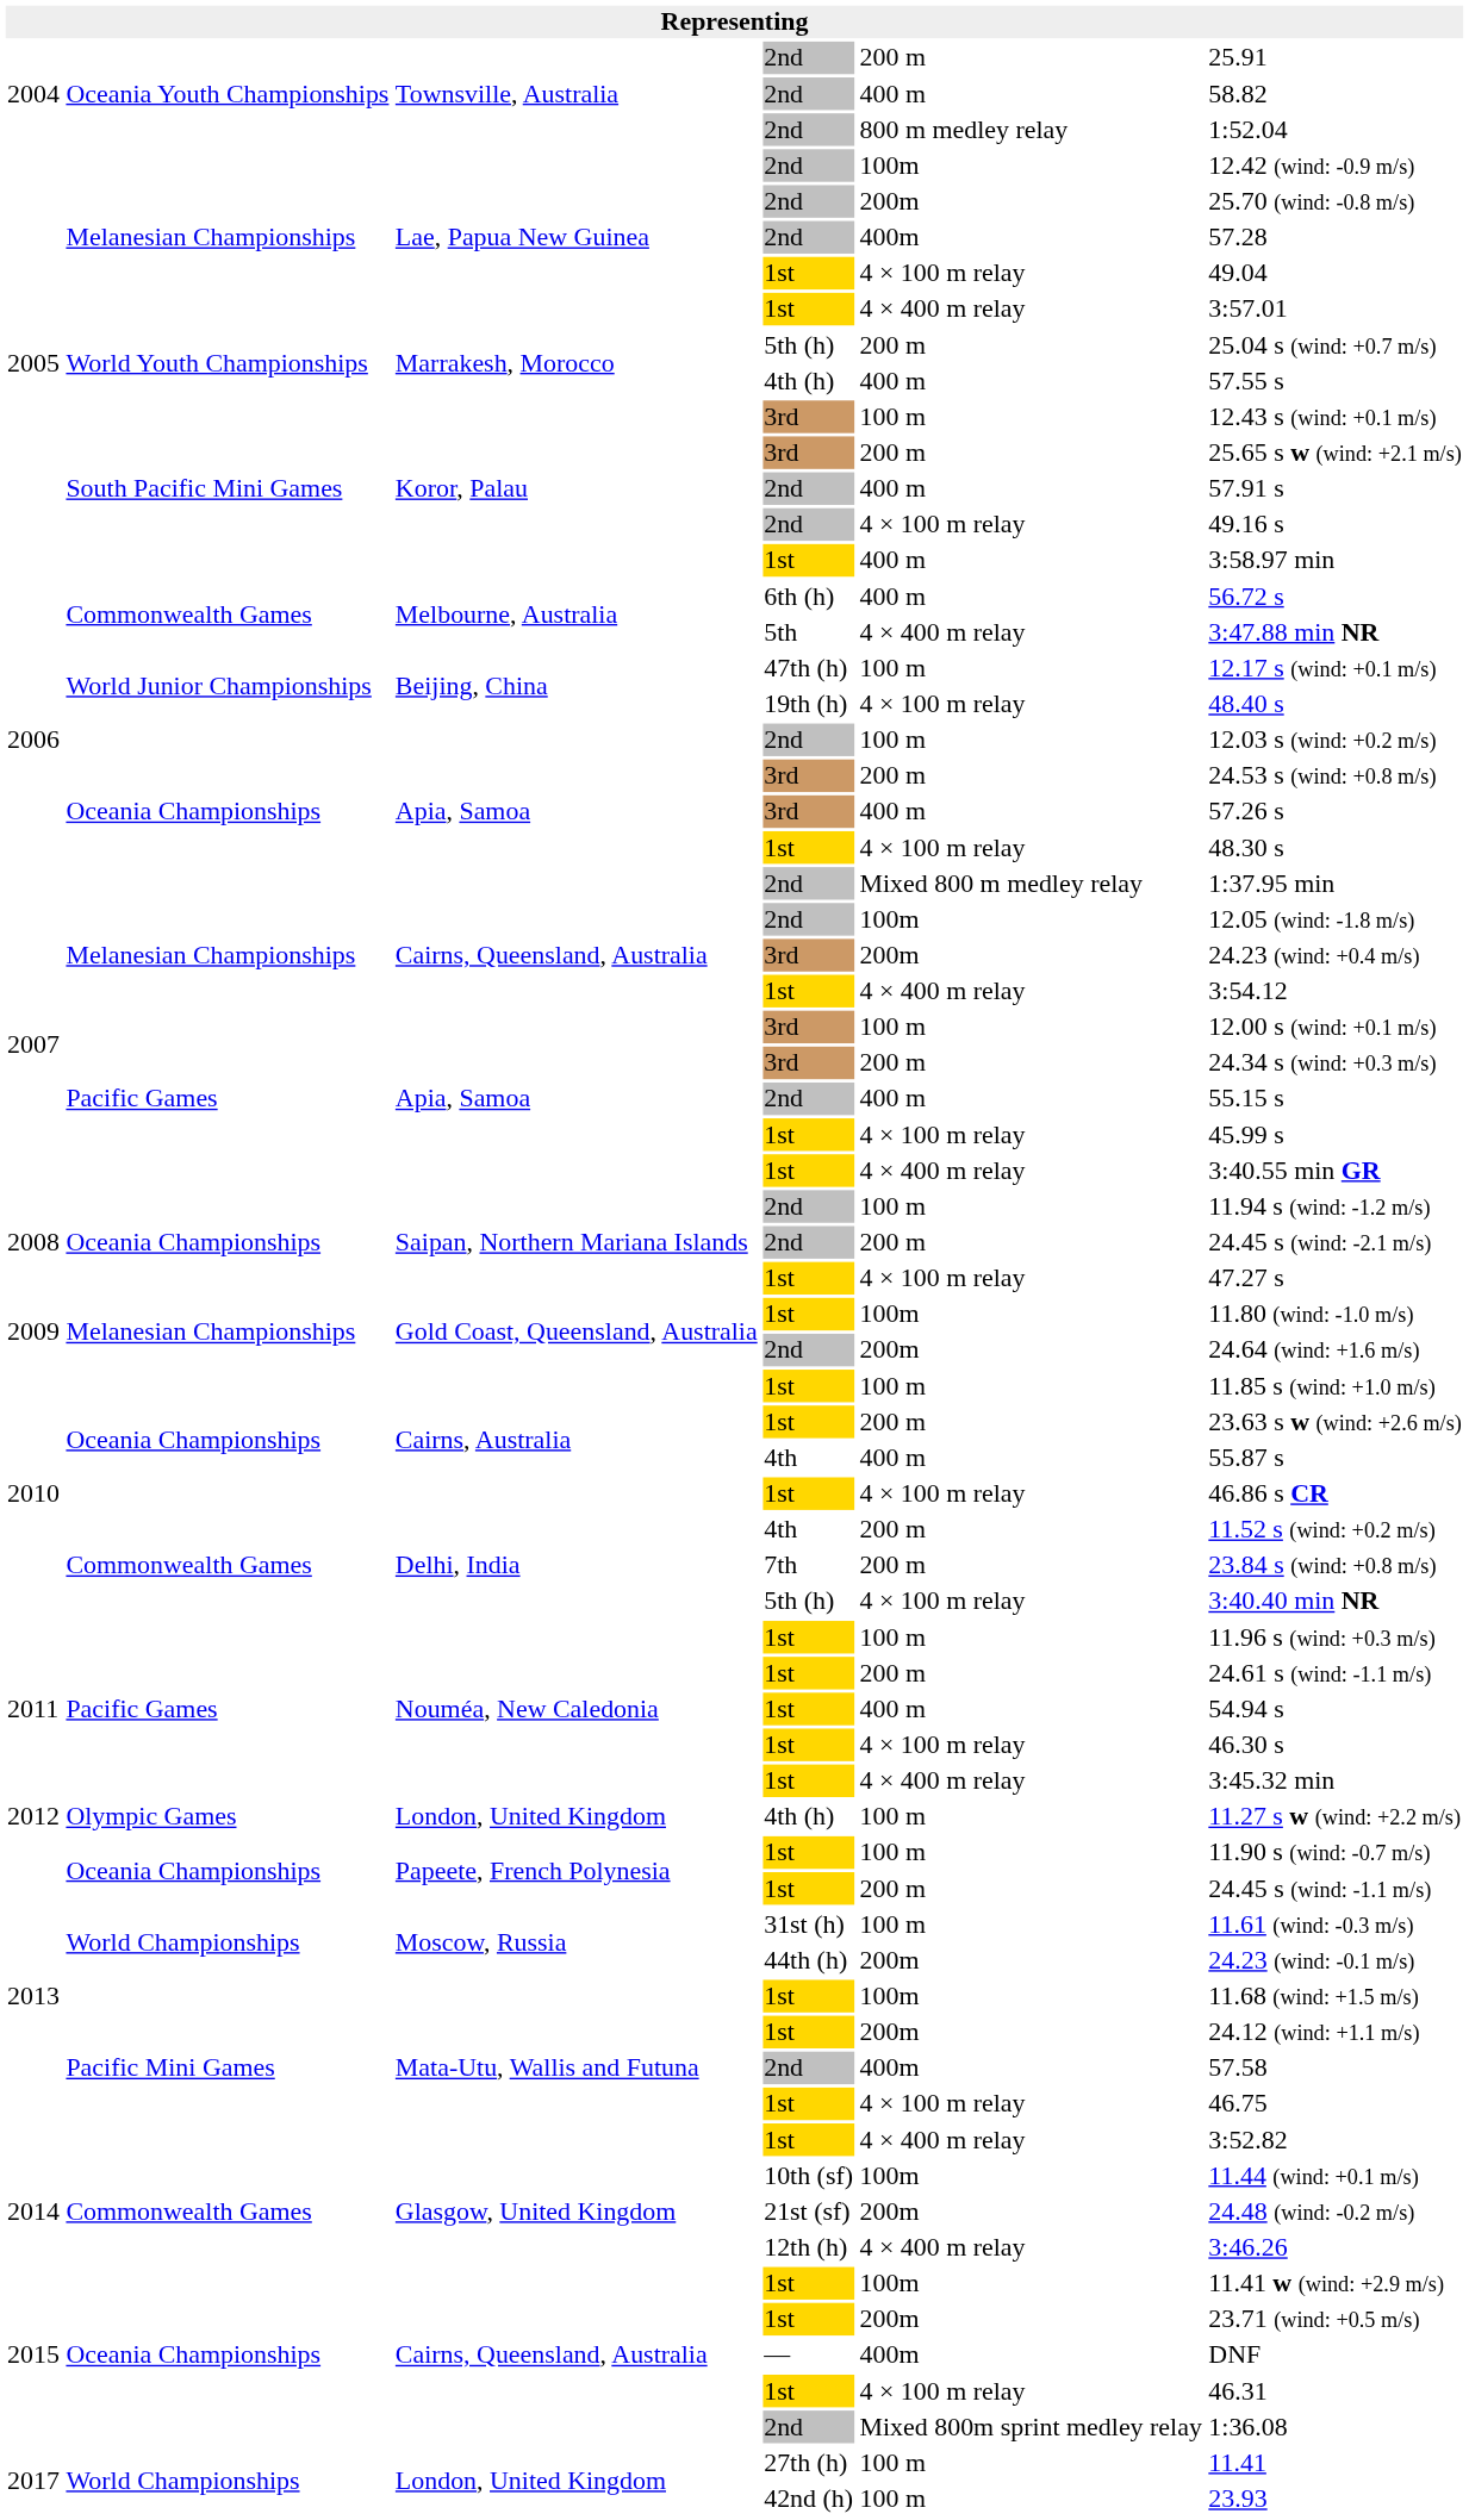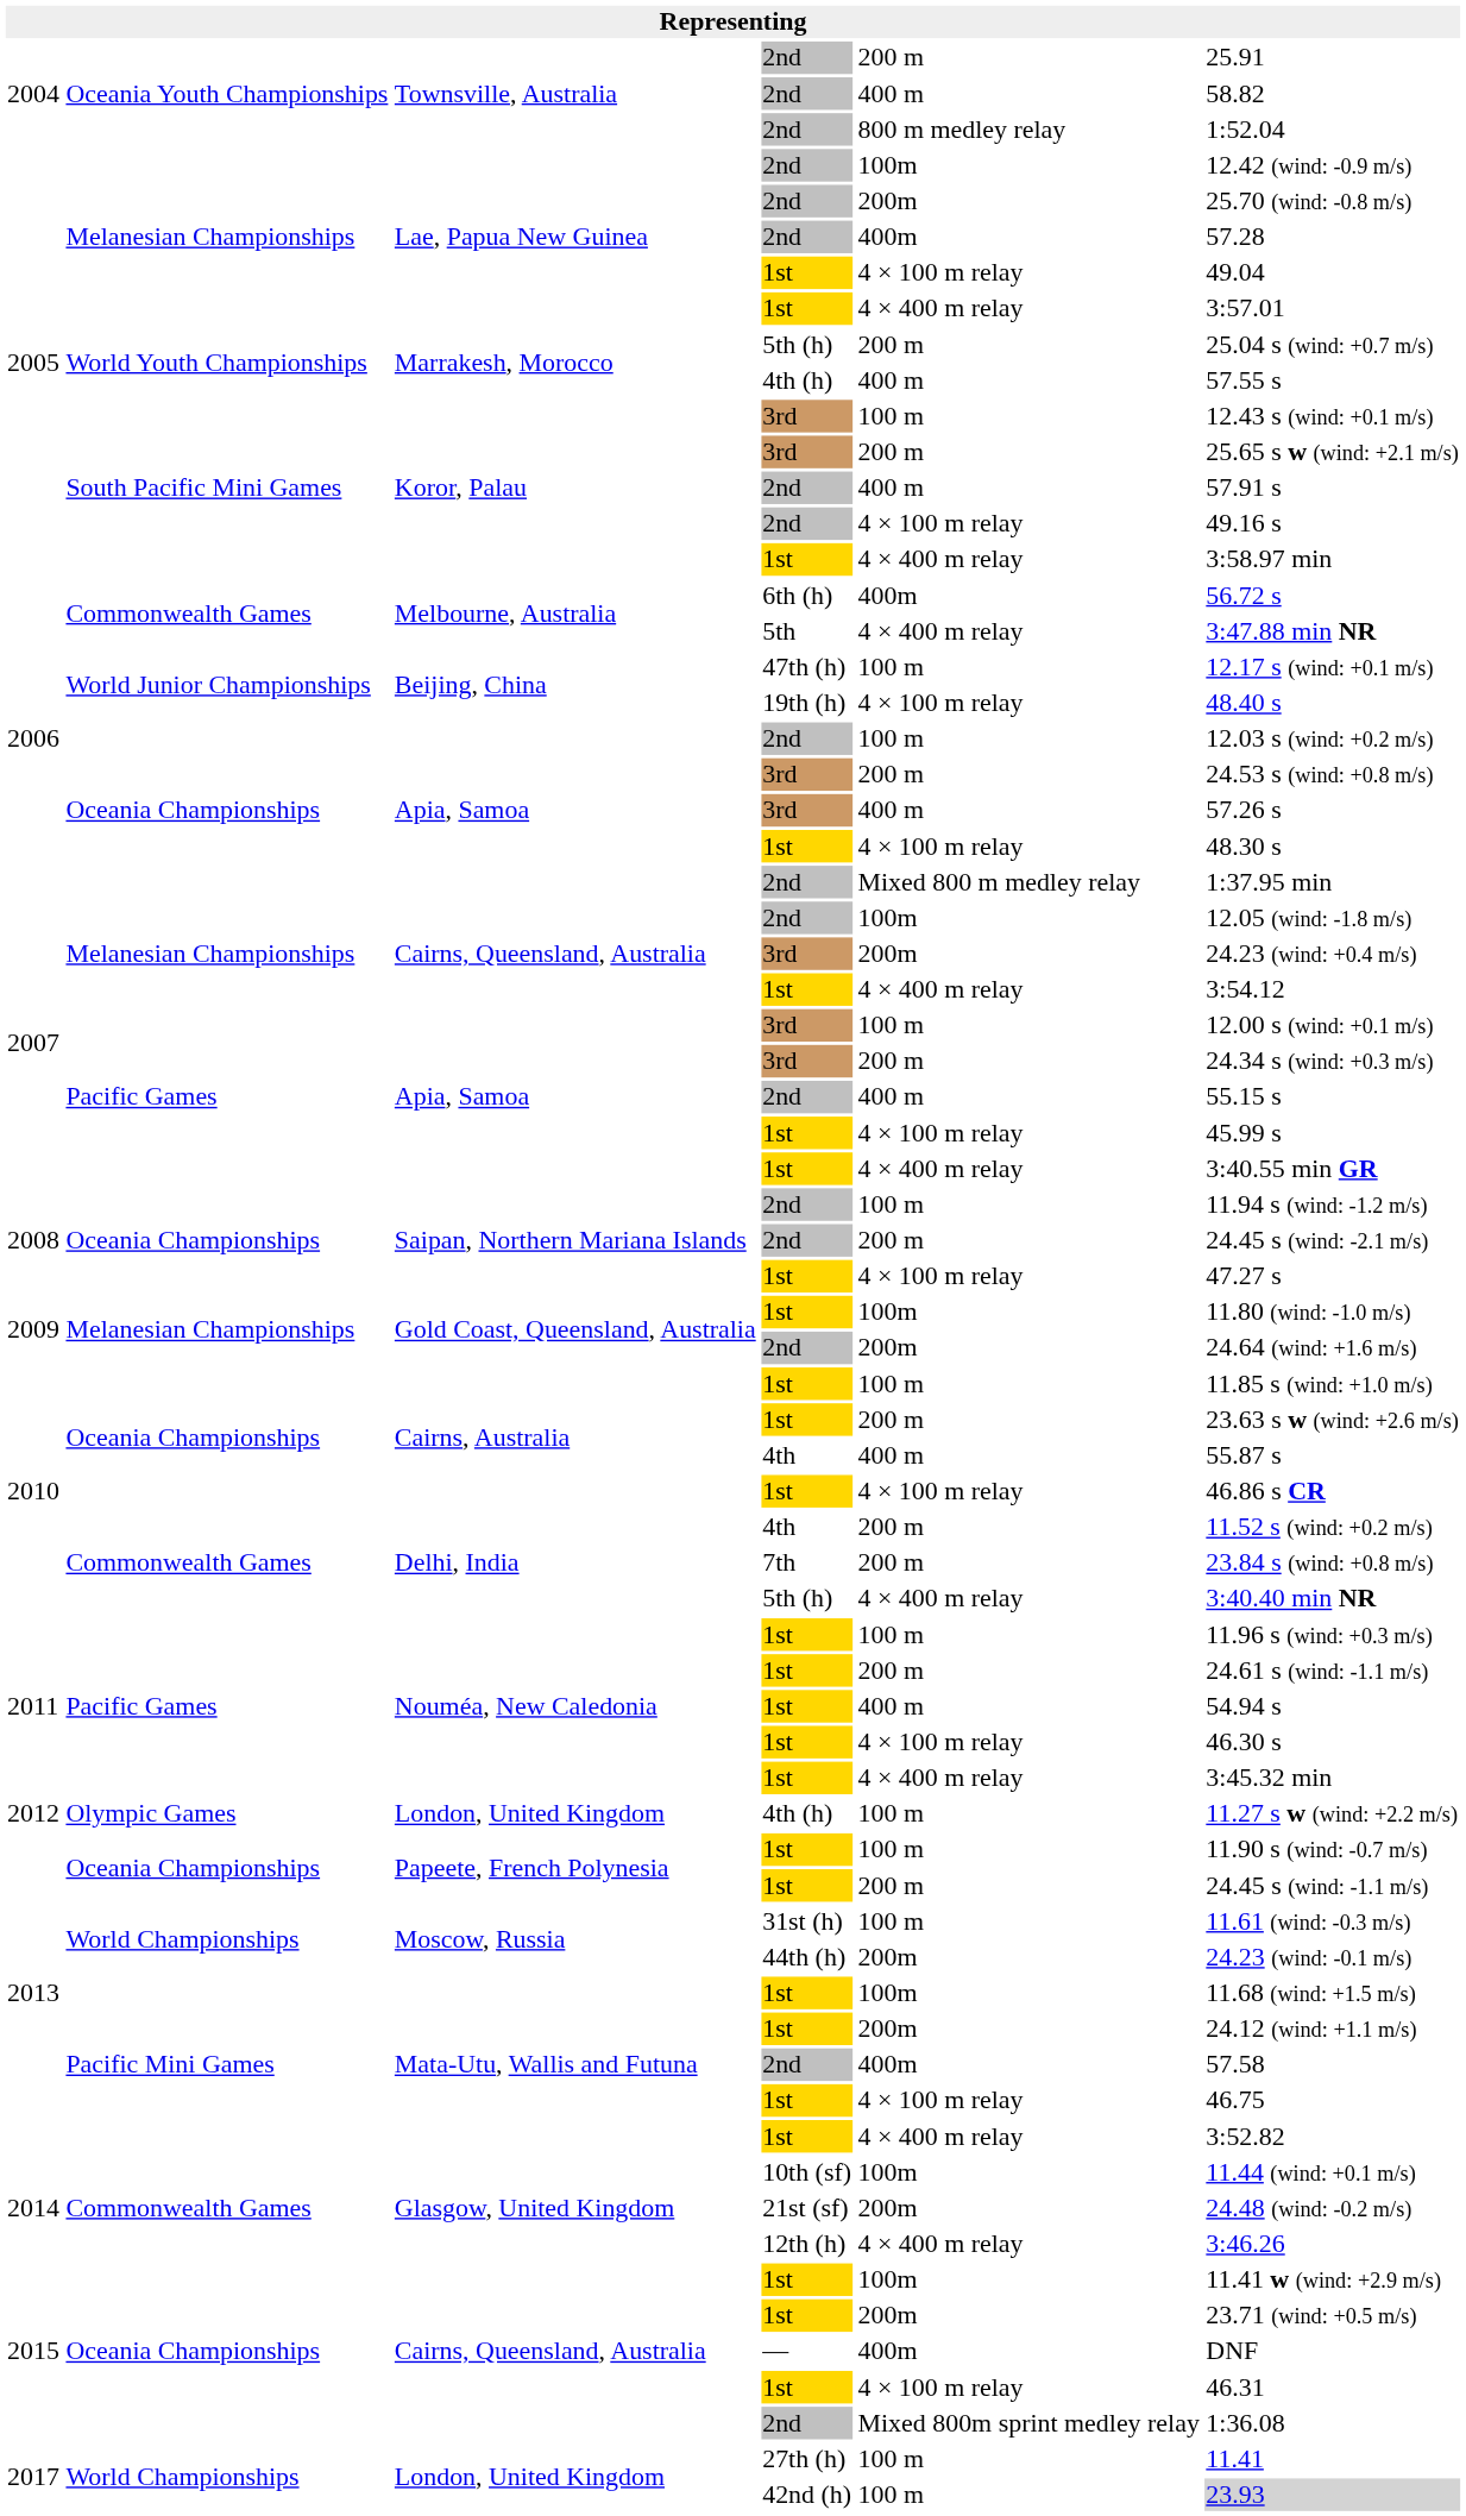 <table>
 <tr>
 <th bgcolor="#eeeeee" colspan="6">Representing </th>
 </tr>
 <tr>
 <td rowspan=3>2004</td>
 <td rowspan=3><a href='#'>Oceania Youth Championships</a></td>
 <td rowspan=3><a href='#'>Townsville</a>, <a href='#'>Australia</a></td>
 <td bgcolor=silver>2nd</td>
 <td>200 m</td>
 <td>25.91</td>
 </tr>
 <tr>
 <td bgcolor=silver>2nd</td>
 <td>400 m</td>
 <td>58.82</td>
 </tr>
 <tr>
 <td bgcolor=silver>2nd</td>
 <td>800 m medley relay</td>
 <td>1:52.04</td>
 </tr>
 <tr>
 <td rowspan=12>2005</td>
 <td rowspan=5><a href='#'>Melanesian Championships</a></td>
 <td rowspan=5><a href='#'>Lae</a>, <a href='#'>Papua New Guinea</a></td>
 <td bgcolor=silver>2nd</td>
 <td>100m</td>
 <td>12.42 <small>(wind: -0.9 m/s)</small></td>
 </tr>
 <tr>
 <td bgcolor=silver>2nd</td>
 <td>200m</td>
 <td>25.70 <small>(wind: -0.8 m/s)</small></td>
 </tr>
 <tr>
 <td bgcolor=silver>2nd</td>
 <td>400m</td>
 <td>57.28</td>
 </tr>
 <tr>
 <td bgcolor=gold>1st</td>
 <td>4 × 100 m relay</td>
 <td>49.04</td>
 </tr>
 <tr>
 <td bgcolor=gold>1st</td>
 <td>4 × 400 m relay</td>
 <td>3:57.01</td>
 </tr>
 <tr>
 <td rowspan=2><a href='#'>World Youth Championships</a></td>
 <td rowspan=2><a href='#'>Marrakesh</a>, <a href='#'>Morocco</a></td>
 <td>5th (h)</td>
 <td>200 m</td>
 <td>25.04 s <small>(wind: +0.7 m/s)</small></td>
 </tr>
 <tr>
 <td>4th (h)</td>
 <td>400 m</td>
 <td>57.55 s</td>
 </tr>
 <tr>
 <td rowspan=5><a href='#'>South Pacific Mini Games</a></td>
 <td rowspan=5><a href='#'>Koror</a>, <a href='#'>Palau</a></td>
 <td bgcolor=cc9966>3rd</td>
 <td>100 m</td>
 <td>12.43 s <small>(wind: +0.1 m/s)</small></td>
 </tr>
 <tr>
 <td bgcolor=cc9966>3rd</td>
 <td>200 m</td>
 <td>25.65 s <strong>w</strong> <small>(wind: +2.1 m/s)</small></td>
 </tr>
 <tr>
 <td bgcolor=silver>2nd</td>
 <td>400 m</td>
 <td>57.91 s</td>
 </tr>
 <tr>
 <td bgcolor=silver>2nd</td>
 <td>4 × 100 m relay</td>
 <td>49.16 s</td>
 </tr>
 <tr>
 <td bgcolor=gold>1st</td>
-<td>400 m</td>
+<td>4 × 400 m relay</td>
 <td>3:58.97 min</td>
 </tr>
 <tr>
 <td rowspan=9>2006</td>
 <td rowspan=2><a href='#'>Commonwealth Games</a></td>
 <td rowspan=2><a href='#'>Melbourne</a>, <a href='#'>Australia</a></td>
 <td>6th (h)</td>
-<td>400 m</td>
+<td>400m</td>
 <td><a href='#'>56.72 s</a></td>
 </tr>
 <tr>
 <td>5th</td>
 <td>4 × 400 m relay</td>
 <td><a href='#'>3:47.88 min</a> <strong>NR</strong></td>
 </tr>
 <tr>
 <td rowspan=2><a href='#'>World Junior Championships</a></td>
 <td rowspan=2><a href='#'>Beijing</a>, <a href='#'>China</a></td>
 <td>47th (h)</td>
 <td>100 m</td>
 <td><a href='#'>12.17 s</a> <small>(wind: +0.1 m/s)</small></td>
 </tr>
 <tr>
 <td>19th (h)</td>
 <td>4 × 100 m relay</td>
 <td><a href='#'>48.40 s</a></td>
 </tr>
 <tr>
 <td rowspan=5><a href='#'>Oceania Championships</a></td>
 <td rowspan=5><a href='#'>Apia</a>, <a href='#'>Samoa</a></td>
 <td bgcolor=silver>2nd</td>
 <td>100 m</td>
 <td>12.03 s <small>(wind: +0.2 m/s)</small></td>
 </tr>
 <tr>
 <td bgcolor=cc9966>3rd</td>
 <td>200 m</td>
 <td>24.53 s <small>(wind: +0.8 m/s)</small></td>
 </tr>
 <tr>
 <td bgcolor=cc9966>3rd</td>
 <td>400 m</td>
 <td>57.26 s</td>
 </tr>
 <tr>
 <td bgcolor=gold>1st</td>
 <td>4 × 100 m relay</td>
 <td>48.30 s</td>
 </tr>
 <tr>
 <td bgcolor=silver>2nd</td>
 <td>Mixed 800 m medley relay</td>
 <td>1:37.95 min</td>
 </tr>
 <tr>
 <td rowspan=8>2007</td>
 <td rowspan=3><a href='#'>Melanesian Championships</a></td>
 <td rowspan=3><a href='#'>Cairns, Queensland</a>, <a href='#'>Australia</a></td>
 <td bgcolor=silver>2nd</td>
 <td>100m</td>
 <td>12.05 <small>(wind: -1.8 m/s)</small></td>
 </tr>
 <tr>
 <td bgcolor="cc9966">3rd</td>
 <td>200m</td>
 <td>24.23 <small>(wind: +0.4 m/s)</small></td>
 </tr>
 <tr>
 <td bgcolor=gold>1st</td>
 <td>4 × 400 m relay</td>
 <td>3:54.12</td>
 </tr>
 <tr>
 <td rowspan=5><a href='#'>Pacific Games</a></td>
 <td rowspan=5><a href='#'>Apia</a>, <a href='#'>Samoa</a></td>
 <td bgcolor=cc9966>3rd</td>
 <td>100 m</td>
 <td>12.00 s  <small>(wind: +0.1 m/s)</small></td>
 </tr>
 <tr>
 <td bgcolor=cc9966>3rd</td>
 <td>200 m</td>
 <td>24.34 s <small>(wind: +0.3 m/s)</small></td>
 </tr>
 <tr>
 <td bgcolor=silver>2nd</td>
 <td>400 m</td>
 <td>55.15 s</td>
 </tr>
 <tr>
 <td bgcolor=gold>1st</td>
 <td>4 × 100 m relay</td>
 <td>45.99 s</td>
 </tr>
 <tr>
 <td bgcolor=gold>1st</td>
 <td>4 × 400 m relay</td>
 <td>3:40.55 min <strong><a href='#'>GR</a></strong></td>
 </tr>
 <tr>
 <td rowspan=3>2008</td>
 <td rowspan=3><a href='#'>Oceania Championships</a></td>
 <td rowspan=3><a href='#'>Saipan</a>, <a href='#'>Northern Mariana Islands</a></td>
 <td bgcolor=silver>2nd</td>
 <td>100 m</td>
 <td>11.94 s <small>(wind: -1.2 m/s)</small></td>
 </tr>
 <tr>
 <td bgcolor=silver>2nd</td>
 <td>200 m</td>
 <td>24.45 s <small>(wind: -2.1 m/s)</small></td>
 </tr>
 <tr>
 <td bgcolor=gold>1st</td>
 <td>4 × 100 m relay</td>
 <td>47.27 s</td>
 </tr>
 <tr>
 <td rowspan=2>2009</td>
 <td rowspan=2><a href='#'>Melanesian Championships</a></td>
 <td rowspan=2><a href='#'>Gold Coast, Queensland</a>, <a href='#'>Australia</a></td>
 <td bgcolor=gold>1st</td>
 <td>100m</td>
 <td>11.80 <small>(wind: -1.0 m/s)</small></td>
 </tr>
 <tr>
 <td bgcolor=silver>2nd</td>
 <td>200m</td>
 <td>24.64 <small>(wind: +1.6 m/s)</small></td>
 </tr>
 <tr>
 <td rowspan=7>2010</td>
 <td rowspan=4><a href='#'>Oceania Championships</a></td>
 <td rowspan=4><a href='#'>Cairns</a>, <a href='#'>Australia</a></td>
 <td bgcolor=gold>1st</td>
 <td>100 m</td>
 <td>11.85 s <small>(wind: +1.0 m/s)</small></td>
 </tr>
 <tr>
 <td bgcolor=gold>1st</td>
 <td>200 m</td>
 <td>23.63 s <strong>w</strong> <small>(wind: +2.6 m/s)</small></td>
 </tr>
 <tr>
 <td>4th</td>
 <td>400 m</td>
 <td>55.87 s</td>
 </tr>
 <tr>
 <td bgcolor=gold>1st</td>
 <td>4 × 100 m relay</td>
 <td>46.86 s <strong><a href='#'>CR</a></strong></td>
 </tr>
 <tr>
 <td rowspan=3><a href='#'>Commonwealth Games</a></td>
 <td rowspan=3><a href='#'>Delhi</a>, <a href='#'>India</a></td>
 <td>4th</td>
 <td>200 m</td>
 <td><a href='#'>11.52 s</a> <small>(wind: +0.2 m/s)</small></td>
 </tr>
 <tr>
 <td>7th</td>
 <td>200 m</td>
 <td><a href='#'>23.84 s</a> <small>(wind: +0.8 m/s)</small></td>
 </tr>
 <tr>
 <td>5th (h)</td>
-<td>4 × 100 m relay</td>
+<td>4 × 400 m relay</td>
 <td><a href='#'>3:40.40 min</a> <strong>NR</strong></td>
 </tr>
 <tr>
 <td rowspan=5>2011</td>
 <td rowspan=5><a href='#'>Pacific Games</a></td>
 <td rowspan=5><a href='#'>Nouméa</a>, <a href='#'>New Caledonia</a></td>
 <td bgcolor=gold>1st</td>
 <td>100 m</td>
 <td>11.96 s <small>(wind: +0.3 m/s)</small></td>
 </tr>
 <tr>
 <td bgcolor=gold>1st</td>
 <td>200 m</td>
 <td>24.61 s <small>(wind: -1.1 m/s)</small></td>
 </tr>
 <tr>
 <td bgcolor=gold>1st</td>
 <td>400 m</td>
 <td>54.94 s</td>
 </tr>
 <tr>
 <td bgcolor=gold>1st</td>
 <td>4 × 100 m relay</td>
 <td>46.30 s</td>
 </tr>
 <tr>
 <td bgcolor=gold>1st</td>
 <td>4 × 400 m relay</td>
 <td>3:45.32 min</td>
 </tr>
 <tr>
 <td>2012</td>
 <td><a href='#'>Olympic Games</a></td>
 <td><a href='#'>London</a>, <a href='#'>United Kingdom</a></td>
 <td>4th (h)</td>
 <td>100 m</td>
 <td><a href='#'>11.27 s</a> <strong>w</strong> <small>(wind: +2.2 m/s)</small></td>
 </tr>
 <tr>
 <td rowspan=9>2013</td>
 <td rowspan=2><a href='#'>Oceania Championships</a></td>
 <td rowspan=2><a href='#'>Papeete</a>, <a href='#'>French Polynesia</a></td>
 <td bgcolor=gold>1st</td>
 <td>100 m</td>
 <td>11.90 s <small>(wind: -0.7 m/s)</small></td>
 </tr>
 <tr>
 <td bgcolor=gold>1st</td>
 <td>200 m</td>
 <td>24.45 s <small>(wind: -1.1 m/s)</small></td>
 </tr>
 <tr>
 <td rowspan=2><a href='#'>World Championships</a></td>
 <td rowspan=2><a href='#'>Moscow</a>, <a href='#'>Russia</a></td>
 <td>31st (h)</td>
 <td>100 m</td>
 <td><a href='#'>11.61</a> <small>(wind: -0.3 m/s)</small></td>
 </tr>
 <tr>
 <td>44th (h)</td>
 <td>200m</td>
 <td><a href='#'>24.23</a> <small>(wind: -0.1 m/s)</small></td>
 </tr>
 <tr>
 <td rowspan=5><a href='#'>Pacific Mini Games</a></td>
 <td rowspan=5><a href='#'>Mata-Utu</a>, <a href='#'>Wallis and Futuna</a></td>
 <td bgcolor=gold>1st</td>
 <td>100m</td>
 <td>11.68 <small>(wind: +1.5 m/s)</small></td>
 </tr>
 <tr>
 <td bgcolor=gold>1st</td>
 <td>200m</td>
 <td>24.12 <small>(wind: +1.1 m/s)</small></td>
 </tr>
 <tr>
 <td bgcolor=silver>2nd</td>
 <td>400m</td>
 <td>57.58</td>
 </tr>
 <tr>
 <td bgcolor=gold>1st</td>
 <td>4 × 100 m relay</td>
 <td>46.75</td>
 </tr>
 <tr>
 <td bgcolor=gold>1st</td>
 <td>4 × 400 m relay</td>
 <td>3:52.82</td>
 </tr>
 <tr>
 <td rowspan=3>2014</td>
 <td rowspan=3><a href='#'>Commonwealth Games</a></td>
 <td rowspan=3><a href='#'>Glasgow</a>, <a href='#'>United Kingdom</a></td>
 <td>10th (sf)</td>
 <td>100m</td>
 <td><a href='#'>11.44</a> <small>(wind: +0.1 m/s)</small></td>
 </tr>
 <tr>
 <td>21st (sf)</td>
 <td>200m</td>
 <td><a href='#'>24.48</a> <small>(wind: -0.2 m/s)</small></td>
 </tr>
 <tr>
 <td>12th (h)</td>
 <td>4 × 400 m relay</td>
 <td><a href='#'>3:46.26</a></td>
 </tr>
 <tr>
 <td rowspan=5>2015</td>
 <td rowspan=5><a href='#'>Oceania Championships</a></td>
 <td rowspan=5><a href='#'>Cairns, Queensland</a>, <a href='#'>Australia</a></td>
 <td bgcolor=gold>1st</td>
 <td>100m</td>
 <td>11.41 <strong>w</strong>  <small>(wind: +2.9 m/s)</small></td>
 </tr>
 <tr>
 <td bgcolor=gold>1st</td>
 <td>200m</td>
 <td>23.71 <small>(wind: +0.5 m/s)</small></td>
 </tr>
 <tr>
 <td>—</td>
 <td>400m</td>
 <td>DNF</td>
 </tr>
 <tr>
 <td bgcolor=gold>1st</td>
 <td>4 × 100 m relay</td>
 <td>46.31</td>
 </tr>
 <tr>
 <td bgcolor=silver>2nd</td>
 <td>Mixed 800m sprint medley relay</td>
 <td>1:36.08</td>
 </tr>
 <tr>
 <td rowspan=2>2017</td>
 <td rowspan=2><a href='#'>World Championships</a></td>
 <td rowspan=2><a href='#'>London</a>, <a href='#'>United Kingdom</a></td>
 <td>27th (h)</td>
 <td>100 m</td>
 <td><a href='#'>11.41</a></td>
 </tr>
 <tr>
 <td>42nd (h)</td>
 <td>100 m</td>
-<td><a href='#'>23.93</a></td>
+<td style="background: lightgrey;"><a href='#'>23.93</a></td>
 </tr>
 </table>
